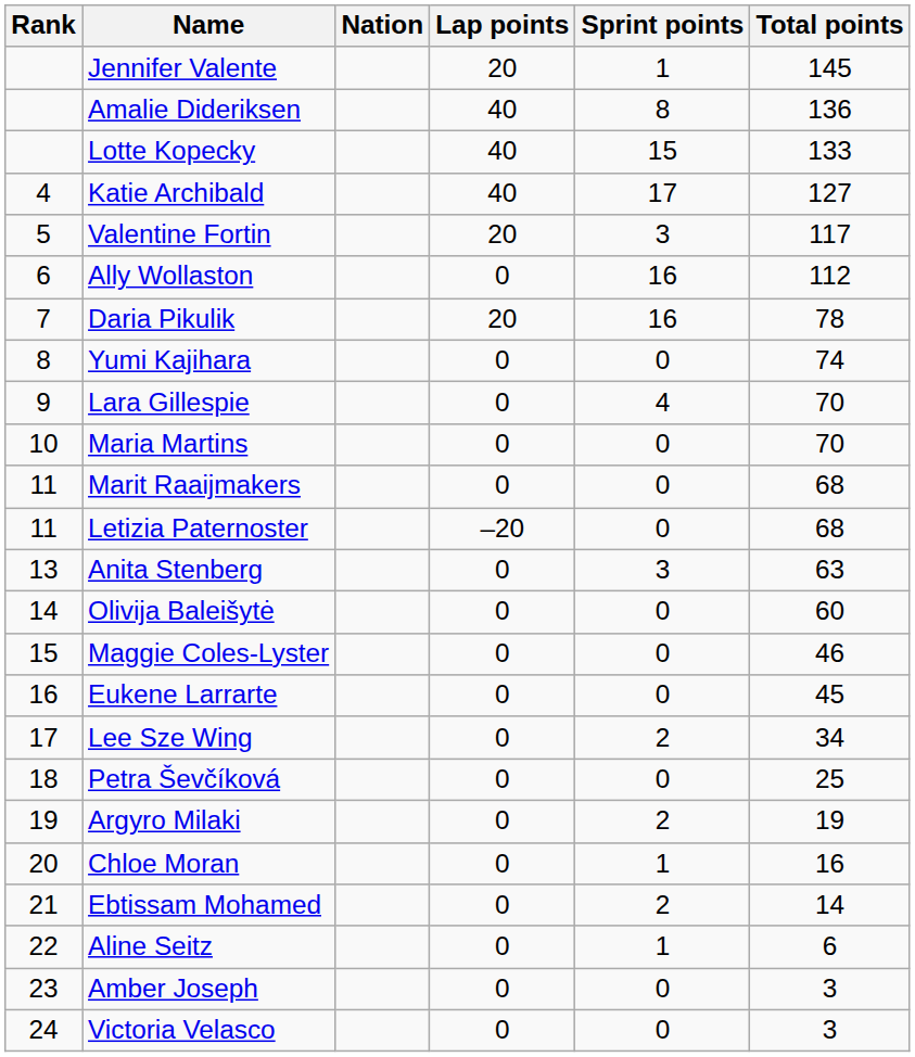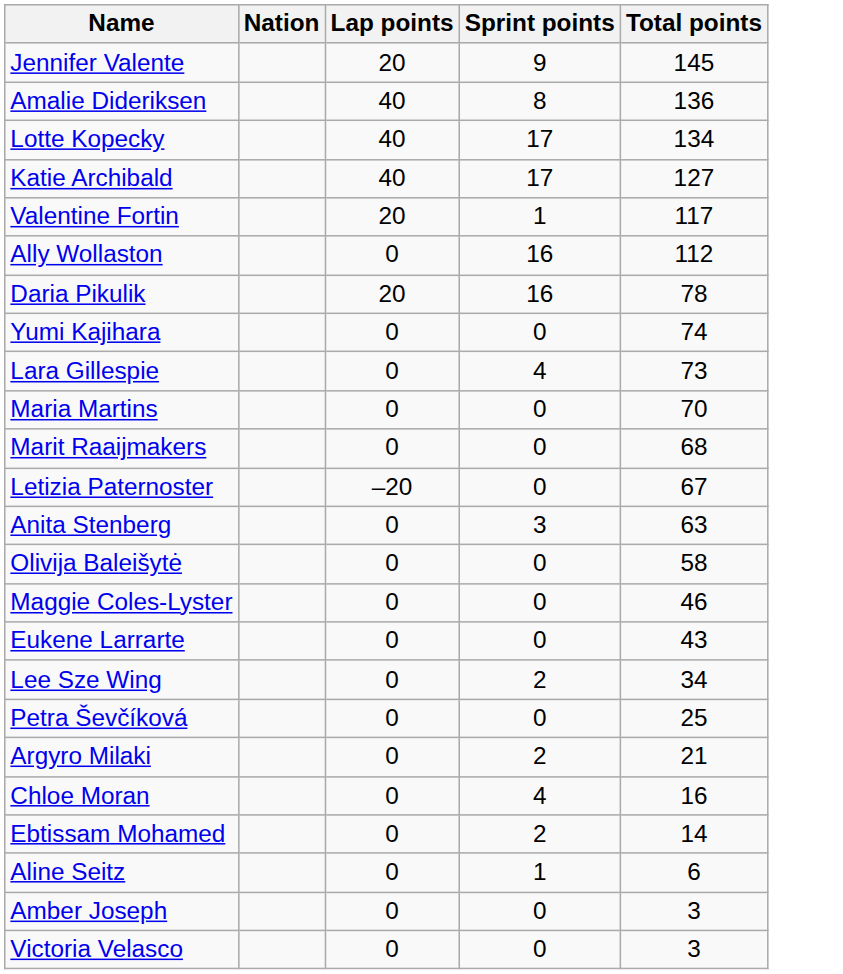 <table class="wikitable sortable" style="text-align:center">
 <tr>
-<th>Rank</th>
 <th>Name</th>
 <th>Nation</th>
 <th>Lap points</th>
 <th>Sprint points</th>
 <th>Total points</th>
 </tr>
 <tr>
-<td></td>
 <td align=left><a href='#'>Jennifer Valente</a></td>
 <td align=left></td>
 <td>20</td>
-<td>1</td>
+<td>9</td>
 <td>145</td>
 </tr>
 <tr>
-<td></td>
 <td align=left><a href='#'>Amalie Dideriksen</a></td>
 <td align=left></td>
 <td>40</td>
 <td>8</td>
 <td>136</td>
 </tr>
 <tr>
-<td></td>
 <td align=left><a href='#'>Lotte Kopecky</a></td>
 <td align=left></td>
 <td>40</td>
-<td>15</td>
-<td>133</td>
+<td>17</td>
+<td>134</td>
 </tr>
 <tr>
-<td>4</td>
 <td align=left><a href='#'>Katie Archibald</a></td>
 <td align=left></td>
 <td>40</td>
 <td>17</td>
 <td>127</td>
 </tr>
 <tr>
-<td>5</td>
 <td align=left><a href='#'>Valentine Fortin</a></td>
 <td align=left></td>
 <td>20</td>
-<td>3</td>
+<td>1</td>
 <td>117</td>
 </tr>
 <tr>
-<td>6</td>
 <td align=left><a href='#'>Ally Wollaston</a></td>
 <td align=left></td>
 <td>0</td>
 <td>16</td>
 <td>112</td>
 </tr>
 <tr>
-<td>7</td>
 <td align=left><a href='#'>Daria Pikulik</a></td>
 <td align=left></td>
 <td>20</td>
 <td>16</td>
 <td>78</td>
 </tr>
 <tr>
-<td>8</td>
 <td align=left><a href='#'>Yumi Kajihara</a></td>
 <td align=left></td>
 <td>0</td>
 <td>0</td>
 <td>74</td>
 </tr>
 <tr>
-<td>9</td>
 <td align=left><a href='#'>Lara Gillespie</a></td>
 <td align=left></td>
 <td>0</td>
 <td>4</td>
-<td>70</td>
+<td>73</td>
 </tr>
 <tr>
-<td>10</td>
 <td align=left><a href='#'>Maria Martins</a></td>
 <td align=left></td>
 <td>0</td>
 <td>0</td>
 <td>70</td>
 </tr>
 <tr>
-<td>11</td>
 <td align=left><a href='#'>Marit Raaijmakers</a></td>
 <td align=left></td>
 <td>0</td>
 <td>0</td>
 <td>68</td>
 </tr>
 <tr>
-<td>11</td>
 <td align=left><a href='#'>Letizia Paternoster</a></td>
 <td align=left></td>
 <td>–20</td>
 <td>0</td>
-<td>68</td>
+<td>67</td>
 </tr>
 <tr>
-<td>13</td>
 <td align=left><a href='#'>Anita Stenberg</a></td>
 <td align=left></td>
 <td>0</td>
 <td>3</td>
 <td>63</td>
 </tr>
 <tr>
-<td>14</td>
 <td align=left><a href='#'>Olivija Baleišytė</a></td>
 <td align=left></td>
 <td>0</td>
 <td>0</td>
-<td>60</td>
+<td>58</td>
 </tr>
 <tr>
-<td>15</td>
 <td align=left><a href='#'>Maggie Coles-Lyster</a></td>
 <td align=left></td>
 <td>0</td>
 <td>0</td>
 <td>46</td>
 </tr>
 <tr>
-<td>16</td>
 <td align=left><a href='#'>Eukene Larrarte</a></td>
 <td align=left></td>
 <td>0</td>
 <td>0</td>
-<td>45</td>
+<td>43</td>
 </tr>
 <tr>
-<td>17</td>
 <td align=left><a href='#'>Lee Sze Wing</a></td>
 <td align=left></td>
 <td>0</td>
 <td>2</td>
 <td>34</td>
 </tr>
 <tr>
-<td>18</td>
 <td align=left><a href='#'>Petra Ševčíková</a></td>
 <td align=left></td>
 <td>0</td>
 <td>0</td>
 <td>25</td>
 </tr>
 <tr>
-<td>19</td>
 <td align=left><a href='#'>Argyro Milaki</a></td>
 <td align=left></td>
 <td>0</td>
 <td>2</td>
-<td>19</td>
+<td>21</td>
 </tr>
 <tr>
-<td>20</td>
 <td align=left><a href='#'>Chloe Moran</a></td>
 <td align=left></td>
 <td>0</td>
-<td>1</td>
+<td>4</td>
 <td>16</td>
 </tr>
 <tr>
-<td>21</td>
 <td align=left><a href='#'>Ebtissam Mohamed</a></td>
 <td align=left></td>
 <td>0</td>
 <td>2</td>
 <td>14</td>
 </tr>
 <tr>
-<td>22</td>
 <td align=left><a href='#'>Aline Seitz</a></td>
 <td align=left></td>
 <td>0</td>
 <td>1</td>
 <td>6</td>
 </tr>
 <tr>
-<td>23</td>
 <td align=left><a href='#'>Amber Joseph</a></td>
 <td align=left></td>
 <td>0</td>
 <td>0</td>
 <td>3</td>
 </tr>
 <tr>
-<td>24</td>
 <td align=left><a href='#'>Victoria Velasco</a></td>
 <td align=left></td>
 <td>0</td>
 <td>0</td>
 <td>3</td>
 </tr>
 </table>
